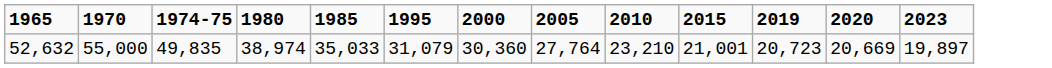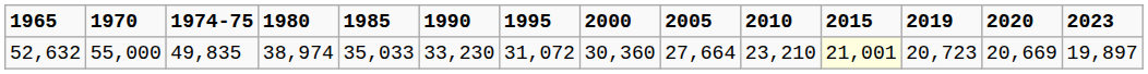 <table class="wikitable">
 <tr>
 <td><strong>1965</strong></td>
 <td><strong>1970</strong></td>
 <td><strong>1974-75</strong></td>
 <td><strong>1980</strong></td>
 <td><strong>1985</strong></td>
+<td><strong>1990</strong></td>
 <td><strong>1995</strong></td>
 <td><strong>2000</strong></td>
 <td><strong>2005</strong></td>
 <td><strong>2010</strong></td>
 <td><strong>2015</strong></td>
 <td><strong>2019</strong></td>
 <td><strong>2020</strong></td>
 <td><strong>2023</strong></td>
 </tr>
 <tr>
 <td>52,632</td>
 <td>55,000</td>
 <td>49,835</td>
 <td>38,974</td>
 <td>35,033</td>
-<td>31,079</td>
+<td>33,230</td>
+<td>31,072</td>
 <td>30,360</td>
-<td>27,764</td>
+<td>27,664</td>
 <td>23,210</td>
-<td>21,001</td>
+<td style="background: lightyellow;">21,001</td>
 <td>20,723</td>
 <td>20,669</td>
 <td>19,897</td>
 </tr>
 </table>
